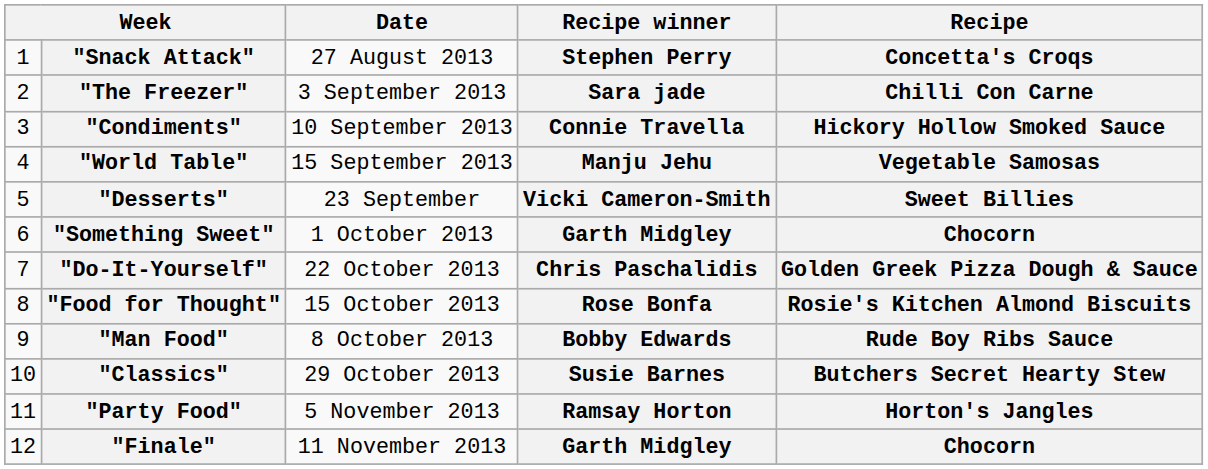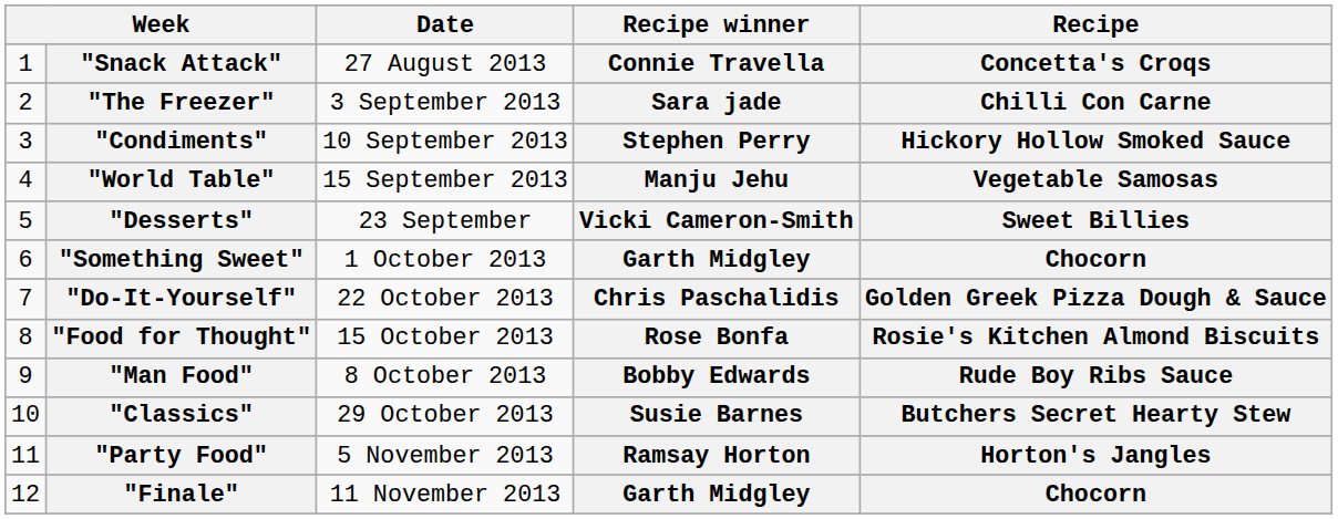 <table class="wikitable plainrowheaders" style="text-align:center;">
 <tr>
 <th scope="col" colspan="2">Week</th>
 <th scope="col">Date</th>
 <th scope="col">Recipe winner</th>
 <th scope="col">Recipe</th>
 </tr>
 <tr>
 <td>1</td>
 <th>"Snack Attack"</th>
 <td>27 August 2013</td>
-<th bgcolor="pink">Stephen Perry</th>
+<th bgcolor="pink">Connie Travella</th>
 <th bgcolor="pink">Concetta's Croqs</th>
 </tr>
 <tr>
 <td>2</td>
 <th>"The Freezer"</th>
 <td>3 September 2013</td>
 <th bgcolor="pink">Sara jade</th>
 <th bgcolor="pink">Chilli Con Carne</th>
 </tr>
 <tr>
 <td>3</td>
 <th>"Condiments"</th>
 <td>10 September 2013</td>
-<th bgcolor="pink">Connie Travella</th>
+<th bgcolor="pink">Stephen Perry</th>
 <th bgcolor="pink">Hickory Hollow Smoked Sauce</th>
 </tr>
 <tr>
 <td>4</td>
 <th>"World Table"</th>
 <td>15 September 2013</td>
 <th bgcolor="pink">Manju Jehu</th>
 <th bgcolor="pink">Vegetable Samosas</th>
 </tr>
 <tr>
 <td>5</td>
 <th>"Desserts"</th>
 <td>23 September</td>
 <th bgcolor="pink">Vicki Cameron-Smith</th>
 <th bgcolor="pink">Sweet Billies</th>
 </tr>
 <tr>
 <td>6</td>
 <th>"Something Sweet"</th>
 <td>1 October 2013</td>
 <th bgcolor="lightgreen">Garth Midgley</th>
 <th bgcolor="lightgreen">Chocorn</th>
 </tr>
 <tr>
 <td>7</td>
 <th>"Do-It-Yourself"</th>
 <td>22 October 2013</td>
 <th bgcolor="pink">Chris Paschalidis</th>
 <th bgcolor="pink">Golden Greek Pizza Dough & Sauce</th>
 </tr>
 <tr>
 <td>8</td>
 <th>"Food for Thought"</th>
 <td>15 October 2013</td>
 <th bgcolor="pink">Rose Bonfa</th>
 <th bgcolor="pink">Rosie's Kitchen Almond Biscuits</th>
 </tr>
 <tr>
 <td>9</td>
 <th>"Man Food"</th>
 <td>8 October 2013</td>
 <th bgcolor="pink">Bobby Edwards</th>
 <th bgcolor="pink">Rude Boy Ribs Sauce</th>
 </tr>
 <tr>
 <td>10</td>
 <th>"Classics"</th>
 <td>29 October 2013</td>
 <th bgcolor="pink">Susie Barnes</th>
 <th bgcolor="pink">Butchers Secret Hearty Stew</th>
 </tr>
 <tr>
 <td>11</td>
 <th>"Party Food"</th>
 <td>5 November 2013</td>
 <th bgcolor="pink">Ramsay Horton</th>
 <th bgcolor="pink">Horton's Jangles</th>
 </tr>
 <tr>
 <td>12</td>
 <th>"Finale"</th>
 <td>11 November 2013</td>
 <th bgcolor="lightgreen">Garth Midgley</th>
 <th bgcolor="lightgreen">Chocorn</th>
 </tr>
 </table>
